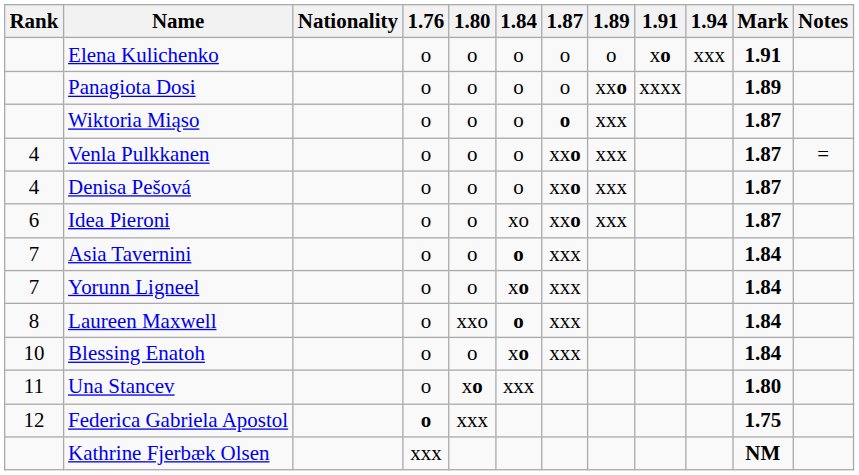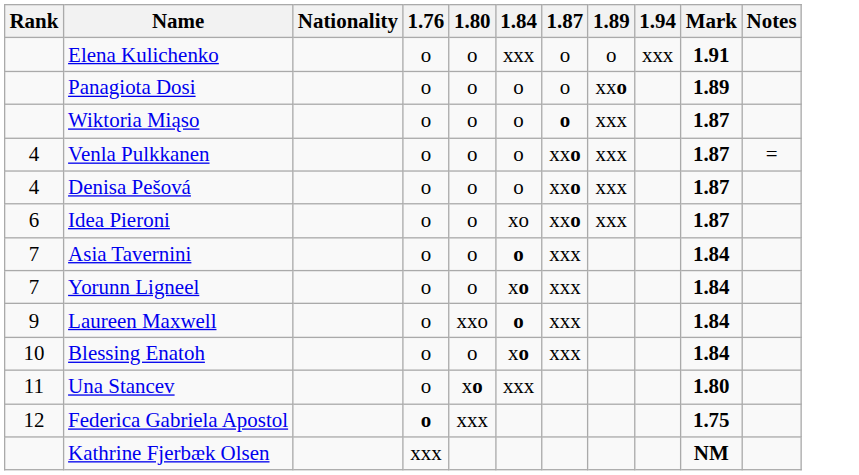 <table class="wikitable sortable" style="text-align:center">
 <tr>
 <th>Rank</th>
 <th>Name</th>
 <th>Nationality</th>
 <th>1.76</th>
 <th>1.80</th>
 <th>1.84</th>
 <th>1.87</th>
 <th>1.89</th>
-<th>1.91</th>
 <th>1.94</th>
 <th>Mark</th>
 <th>Notes</th>
 </tr>
 <tr>
 <td></td>
 <td align=left><a href='#'>Elena Kulichenko</a></td>
 <td align=left></td>
 <td>o</td>
 <td>o</td>
+<td>xxx</td>
 <td>o</td>
 <td>o</td>
-<td>o</td>
-<td>x<strong>o</strong></td>
 <td>xxx</td>
 <td><strong>1.91</strong></td>
 <td></td>
 </tr>
 <tr>
 <td></td>
 <td align=left><a href='#'>Panagiota Dosi</a></td>
 <td align=left></td>
 <td>o</td>
 <td>o</td>
 <td>o</td>
 <td>o</td>
 <td>xx<strong>o</strong></td>
-<td>xxxx</td>
 <td></td>
 <td><strong>1.89</strong></td>
 <td></td>
 </tr>
 <tr>
 <td></td>
 <td align=left><a href='#'>Wiktoria Miąso</a></td>
 <td align=left></td>
 <td>o</td>
 <td>o</td>
 <td>o</td>
 <td><strong>o</strong></td>
 <td>xxx</td>
 <td></td>
-<td></td>
 <td><strong>1.87</strong></td>
 <td></td>
 </tr>
 <tr>
 <td>4</td>
 <td align=left><a href='#'>Venla Pulkkanen</a></td>
 <td align=left></td>
 <td>o</td>
 <td>o</td>
 <td>o</td>
 <td>xx<strong>o</strong></td>
 <td>xxx</td>
-<td></td>
 <td></td>
 <td><strong>1.87</strong></td>
 <td>=</td>
 </tr>
 <tr>
 <td>4</td>
 <td align=left><a href='#'>Denisa Pešová</a></td>
 <td align=left></td>
 <td>o</td>
 <td>o</td>
 <td>o</td>
 <td>xx<strong>o</strong></td>
 <td>xxx</td>
 <td></td>
-<td></td>
 <td><strong>1.87</strong></td>
 <td></td>
 </tr>
 <tr>
 <td>6</td>
 <td align=left><a href='#'>Idea Pieroni</a></td>
 <td align=left></td>
 <td>o</td>
 <td>o</td>
 <td>xo</td>
 <td>xx<strong>o</strong></td>
 <td>xxx</td>
 <td></td>
-<td></td>
 <td><strong>1.87</strong></td>
 <td></td>
 </tr>
 <tr>
 <td>7</td>
 <td align=left><a href='#'>Asia Tavernini</a></td>
 <td align=left></td>
 <td>o</td>
 <td>o</td>
 <td><strong>o</strong></td>
 <td>xxx</td>
-<td></td>
 <td></td>
 <td></td>
 <td><strong>1.84</strong></td>
 <td></td>
 </tr>
 <tr>
 <td>7</td>
 <td align=left><a href='#'>Yorunn Ligneel</a></td>
 <td align=left></td>
 <td>o</td>
 <td>o</td>
 <td>x<strong>o</strong></td>
 <td>xxx</td>
 <td></td>
 <td></td>
-<td></td>
 <td><strong>1.84</strong></td>
 <td></td>
 </tr>
 <tr>
-<td>8</td>
+<td>9</td>
 <td align=left><a href='#'>Laureen Maxwell</a></td>
 <td align=left></td>
 <td>o</td>
 <td>xxo</td>
 <td><strong>o</strong></td>
 <td>xxx</td>
-<td></td>
 <td></td>
 <td></td>
 <td><strong>1.84</strong></td>
 <td></td>
 </tr>
 <tr>
 <td>10</td>
 <td align=left><a href='#'>Blessing Enatoh</a></td>
 <td align=left></td>
 <td>o</td>
 <td>o</td>
 <td>x<strong>o</strong></td>
 <td>xxx</td>
 <td></td>
 <td></td>
-<td></td>
 <td><strong>1.84</strong></td>
 <td></td>
 </tr>
 <tr>
 <td>11</td>
 <td align=left><a href='#'>Una Stancev</a></td>
 <td align=left></td>
 <td>o</td>
 <td>x<strong>o</strong></td>
 <td>xxx</td>
 <td></td>
 <td></td>
 <td></td>
-<td></td>
 <td><strong>1.80</strong></td>
 <td></td>
 </tr>
 <tr>
 <td>12</td>
 <td align=left><a href='#'>Federica Gabriela Apostol</a></td>
 <td align=left></td>
 <td><strong>o</strong></td>
 <td>xxx</td>
-<td></td>
 <td></td>
 <td></td>
 <td></td>
 <td></td>
 <td><strong>1.75</strong></td>
 <td></td>
 </tr>
 <tr>
 <td></td>
 <td align=left><a href='#'>Kathrine Fjerbæk Olsen</a></td>
 <td align=left></td>
 <td>xxx</td>
 <td></td>
 <td></td>
 <td></td>
 <td></td>
 <td></td>
-<td></td>
 <td><strong>NM</strong></td>
 <td></td>
 </tr>
 </table>
